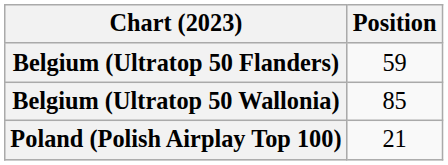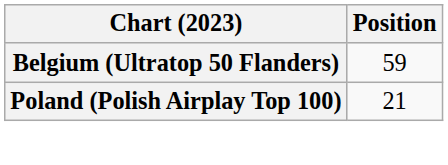 <table class="wikitable sortable plainrowheaders" style="text-align:center">
 <tr>
 <th scope="col">Chart (2023)</th>
 <th scope="col">Position</th>
 </tr>
 <tr>
 <th scope="row">Belgium (Ultratop 50 Flanders)</th>
 <td>59</td>
 </tr>
 <tr>
-<th scope="row">Belgium (Ultratop 50 Wallonia)</th>
-<td>85</td>
-</tr>
-<tr>
 <th scope="row">Poland (Polish Airplay Top 100)</th>
 <td>21</td>
 </tr>
 </table>
